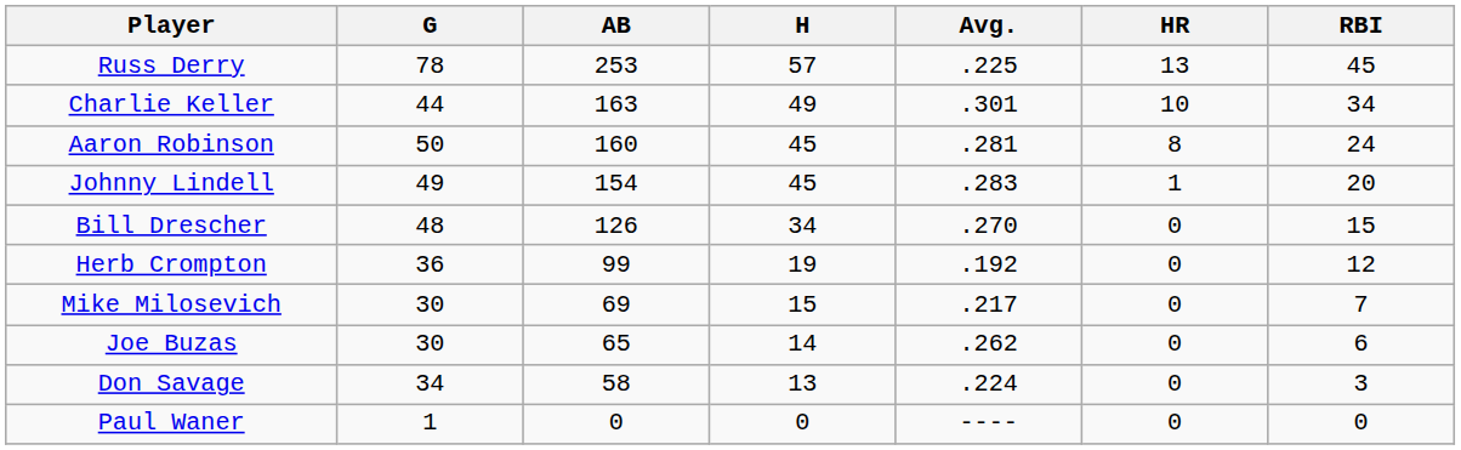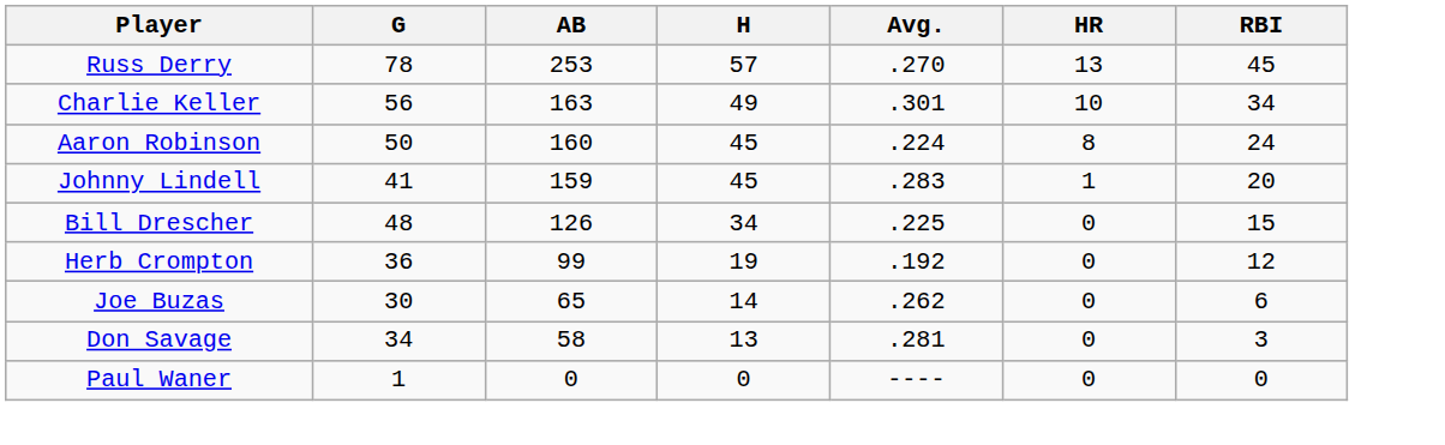 <table class="wikitable sortable">
 <tr>
 <th bgcolor="#DDDDFF" width="16%">Player</th>
 <th bgcolor="#DDDDFF" width="9%">G</th>
 <th bgcolor="#DDDDFF" width="9%">AB</th>
 <th bgcolor="#DDDDFF" width="9%">H</th>
 <th bgcolor="#DDDDFF" width="9%">Avg.</th>
 <th bgcolor="#DDDDFF" width="9%">HR</th>
 <th bgcolor="#DDDDFF" width="9%">RBI</th>
 </tr>
 <tr align="center">
 <td><a href='#'>Russ Derry</a></td>
 <td>78</td>
 <td>253</td>
 <td>57</td>
-<td>.225</td>
+<td>.270</td>
 <td>13</td>
 <td>45</td>
 </tr>
 <tr align="center">
 <td><a href='#'>Charlie Keller</a></td>
-<td>44</td>
+<td>56</td>
 <td>163</td>
 <td>49</td>
 <td>.301</td>
 <td>10</td>
 <td>34</td>
 </tr>
 <tr align="center">
 <td><a href='#'>Aaron Robinson</a></td>
 <td>50</td>
 <td>160</td>
 <td>45</td>
-<td>.281</td>
+<td>.224</td>
 <td>8</td>
 <td>24</td>
 </tr>
 <tr align="center">
 <td><a href='#'>Johnny Lindell</a></td>
-<td>49</td>
-<td>154</td>
+<td>41</td>
+<td>159</td>
 <td>45</td>
 <td>.283</td>
 <td>1</td>
 <td>20</td>
 </tr>
 <tr align="center">
 <td><a href='#'>Bill Drescher</a></td>
 <td>48</td>
 <td>126</td>
 <td>34</td>
-<td>.270</td>
+<td>.225</td>
 <td>0</td>
 <td>15</td>
 </tr>
 <tr align="center">
 <td><a href='#'>Herb Crompton</a></td>
 <td>36</td>
 <td>99</td>
 <td>19</td>
 <td>.192</td>
 <td>0</td>
 <td>12</td>
-</tr>
-<tr align="center">
-<td><a href='#'>Mike Milosevich</a></td>
-<td>30</td>
-<td>69</td>
-<td>15</td>
-<td>.217</td>
-<td>0</td>
-<td>7</td>
 </tr>
 <tr align="center">
 <td><a href='#'>Joe Buzas</a></td>
 <td>30</td>
 <td>65</td>
 <td>14</td>
 <td>.262</td>
 <td>0</td>
 <td>6</td>
 </tr>
 <tr align="center">
 <td><a href='#'>Don Savage</a></td>
 <td>34</td>
 <td>58</td>
 <td>13</td>
-<td>.224</td>
+<td>.281</td>
 <td>0</td>
 <td>3</td>
 </tr>
 <tr align="center">
 <td><a href='#'>Paul Waner</a></td>
 <td>1</td>
 <td>0</td>
 <td>0</td>
 <td>----</td>
 <td>0</td>
 <td>0</td>
 </tr>
 </table>
